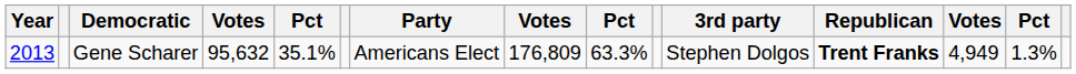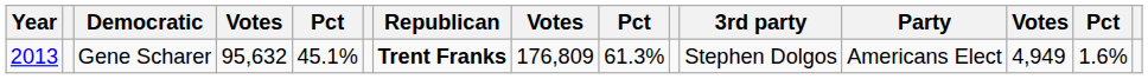 <table class="wikitable" style="margin:0.5em ; font-size:95%">
 <tr>
 <th>Year</th>
 <th></th>
 <th>Democratic</th>
 <th>Votes</th>
 <th>Pct</th>
 <th></th>
-<th>Party</th>
+<th>Republican</th>
 <th>Votes</th>
 <th>Pct</th>
 <th></th>
 <th>3rd party</th>
-<th>Republican</th>
+<th>Party</th>
 <th>Votes</th>
 <th>Pct</th>
 <th></th>
 </tr>
 <tr>
 <td><a href='#'>2013</a></td>
 <td></td>
 <td>Gene Scharer</td>
 <td>95,632</td>
-<td>35.1%</td>
+<td>45.1%</td>
 <td></td>
-<td>Americans Elect</td>
+<td><strong>Trent Franks</strong></td>
 <td>176,809</td>
-<td>63.3%</td>
+<td>61.3%</td>
 <td></td>
 <td>Stephen Dolgos</td>
-<td><strong>Trent Franks</strong></td>
+<td>Americans Elect</td>
 <td>4,949</td>
-<td>1.3%</td>
+<td>1.6%</td>
 <td></td>
 </tr>
 </table>
